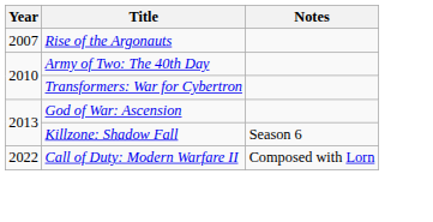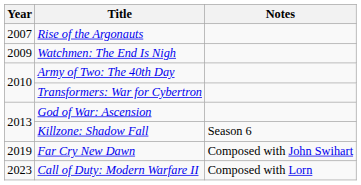 <table class="wikitable sortable plainrowheaders">
 <tr>
 <th scope="col">Year</th>
 <th scope="col">Title</th>
 <th scope="col">Notes</th>
 </tr>
 <tr>
 <td>2007</td>
 <td><em><a href='#'>Rise of the Argonauts</a></em></td>
+<td></td>
+</tr>
+<tr>
+<td>2009</td>
+<td><em><a href='#'>Watchmen: The End Is Nigh</a></em></td>
 <td></td>
 </tr>
 <tr>
 <td rowspan="2">2010</td>
 <td><em><a href='#'>Army of Two: The 40th Day</a></em></td>
 <td></td>
 </tr>
 <tr>
 <td><em><a href='#'>Transformers: War for Cybertron</a></em></td>
 <td></td>
 </tr>
 <tr>
 <td rowspan="2">2013</td>
 <td><em><a href='#'>God of War: Ascension</a></em></td>
 <td></td>
 </tr>
 <tr>
 <td><em><a href='#'>Killzone: Shadow Fall</a></em></td>
 <td>Season 6</td>
 </tr>
 <tr>
-<td>2022</td>
+<td>2019</td>
+<td><em><a href='#'>Far Cry New Dawn</a></em></td>
+<td>Composed with <a href='#'>John Swihart</a></td>
+</tr>
+<tr>
+<td>2023</td>
 <td><a href='#'><em>Call of Duty: Modern Warfare II</em></a></td>
 <td>Composed with <a href='#'>Lorn</a></td>
 </tr>
 </table>
